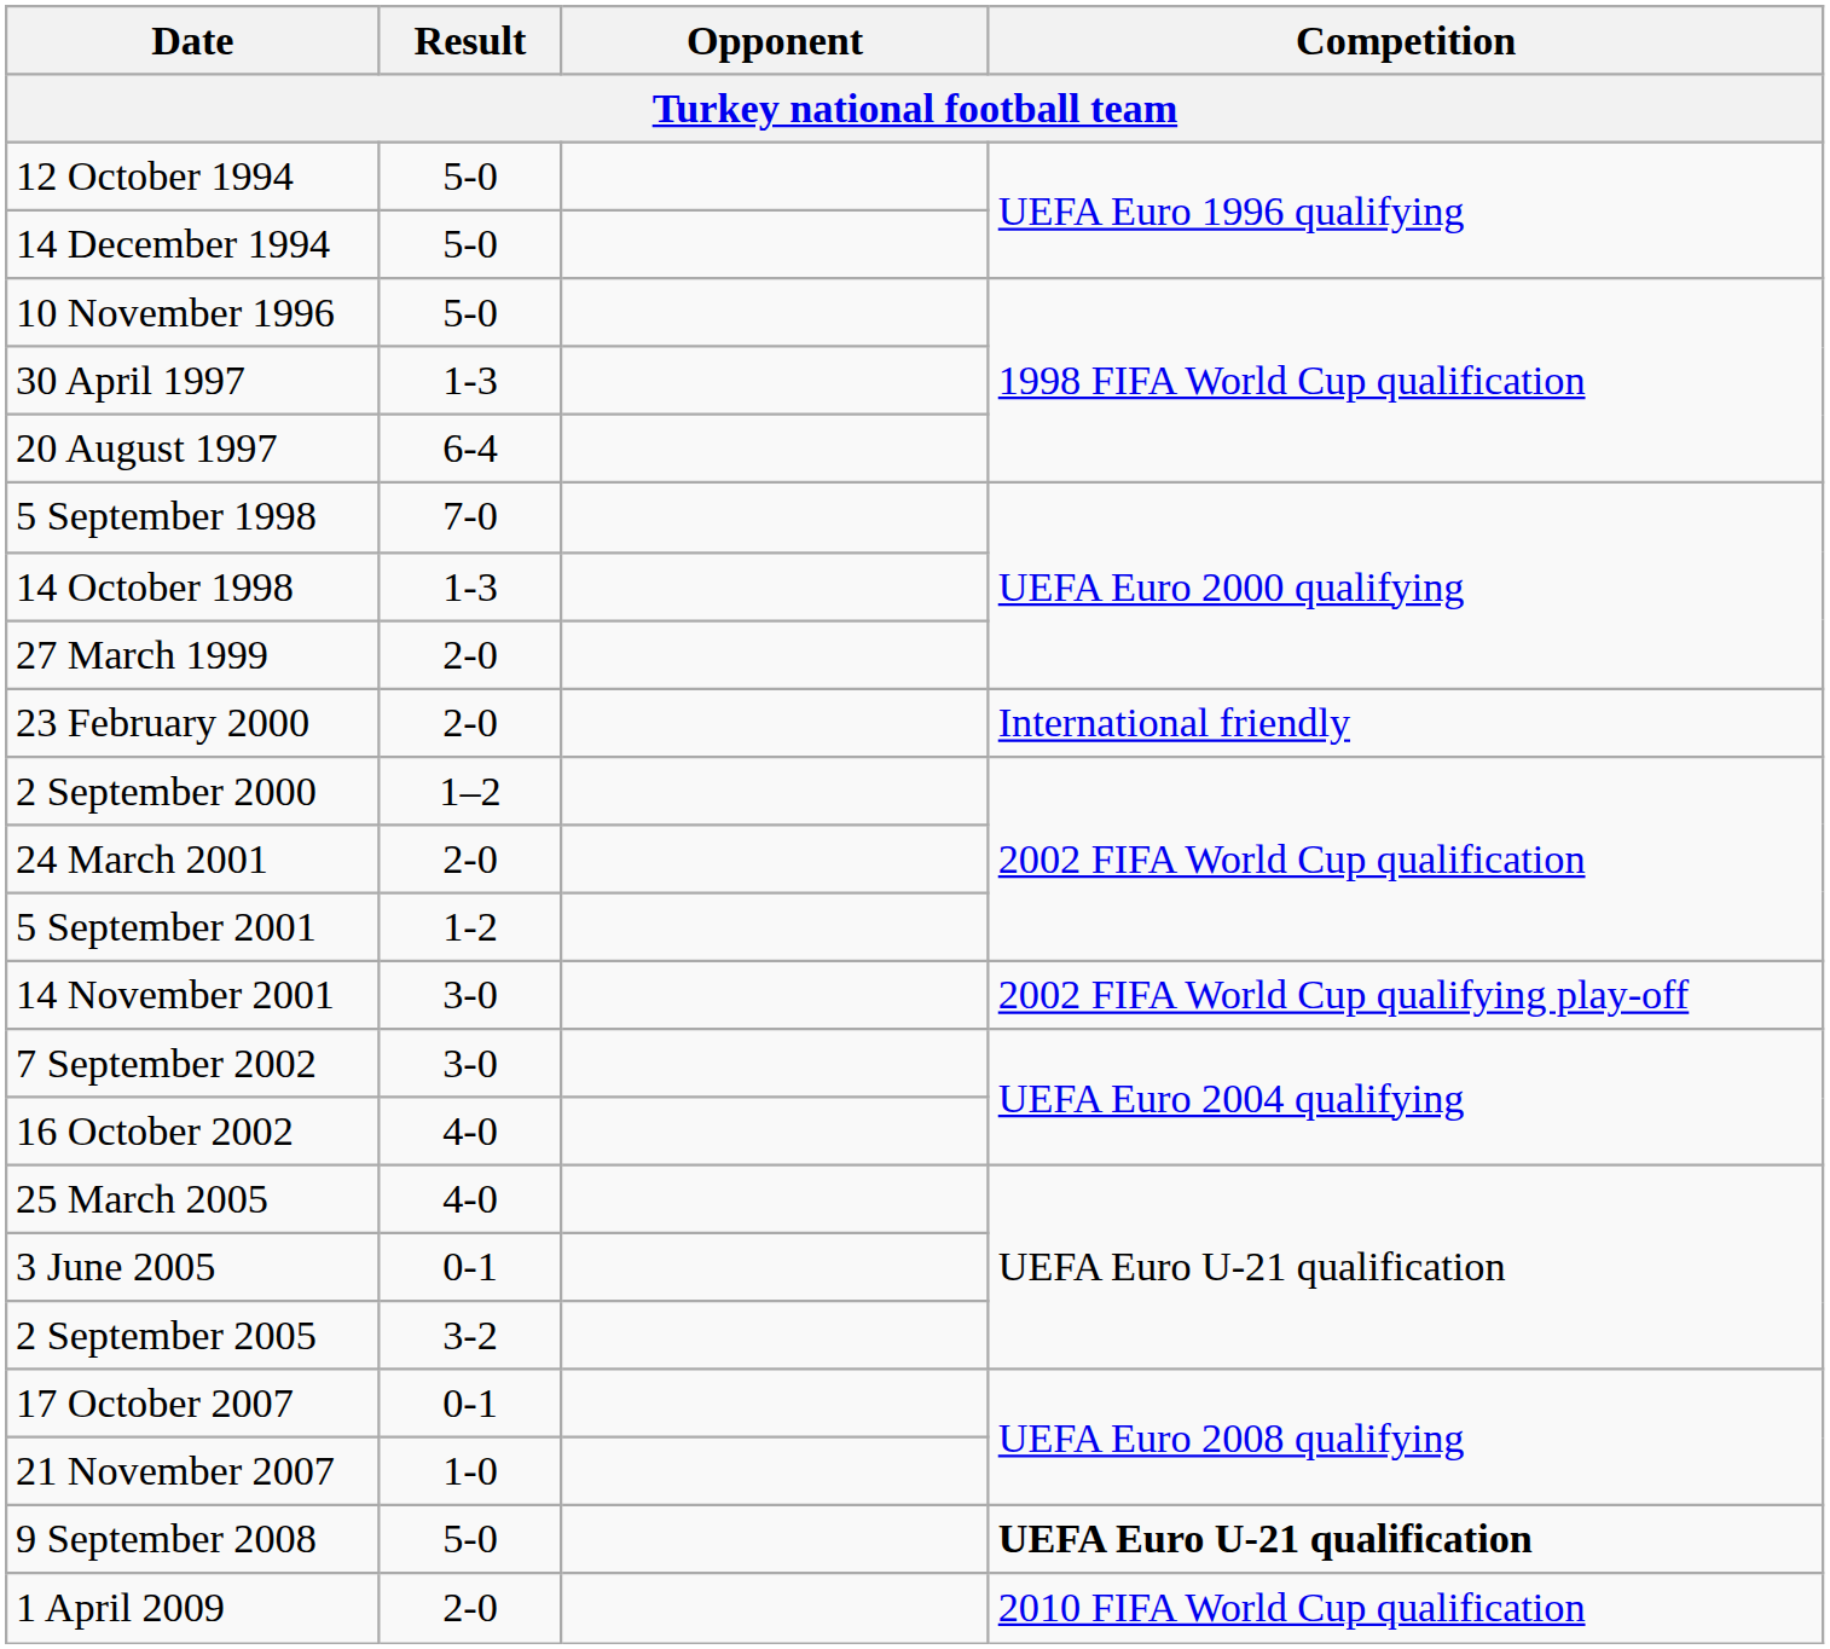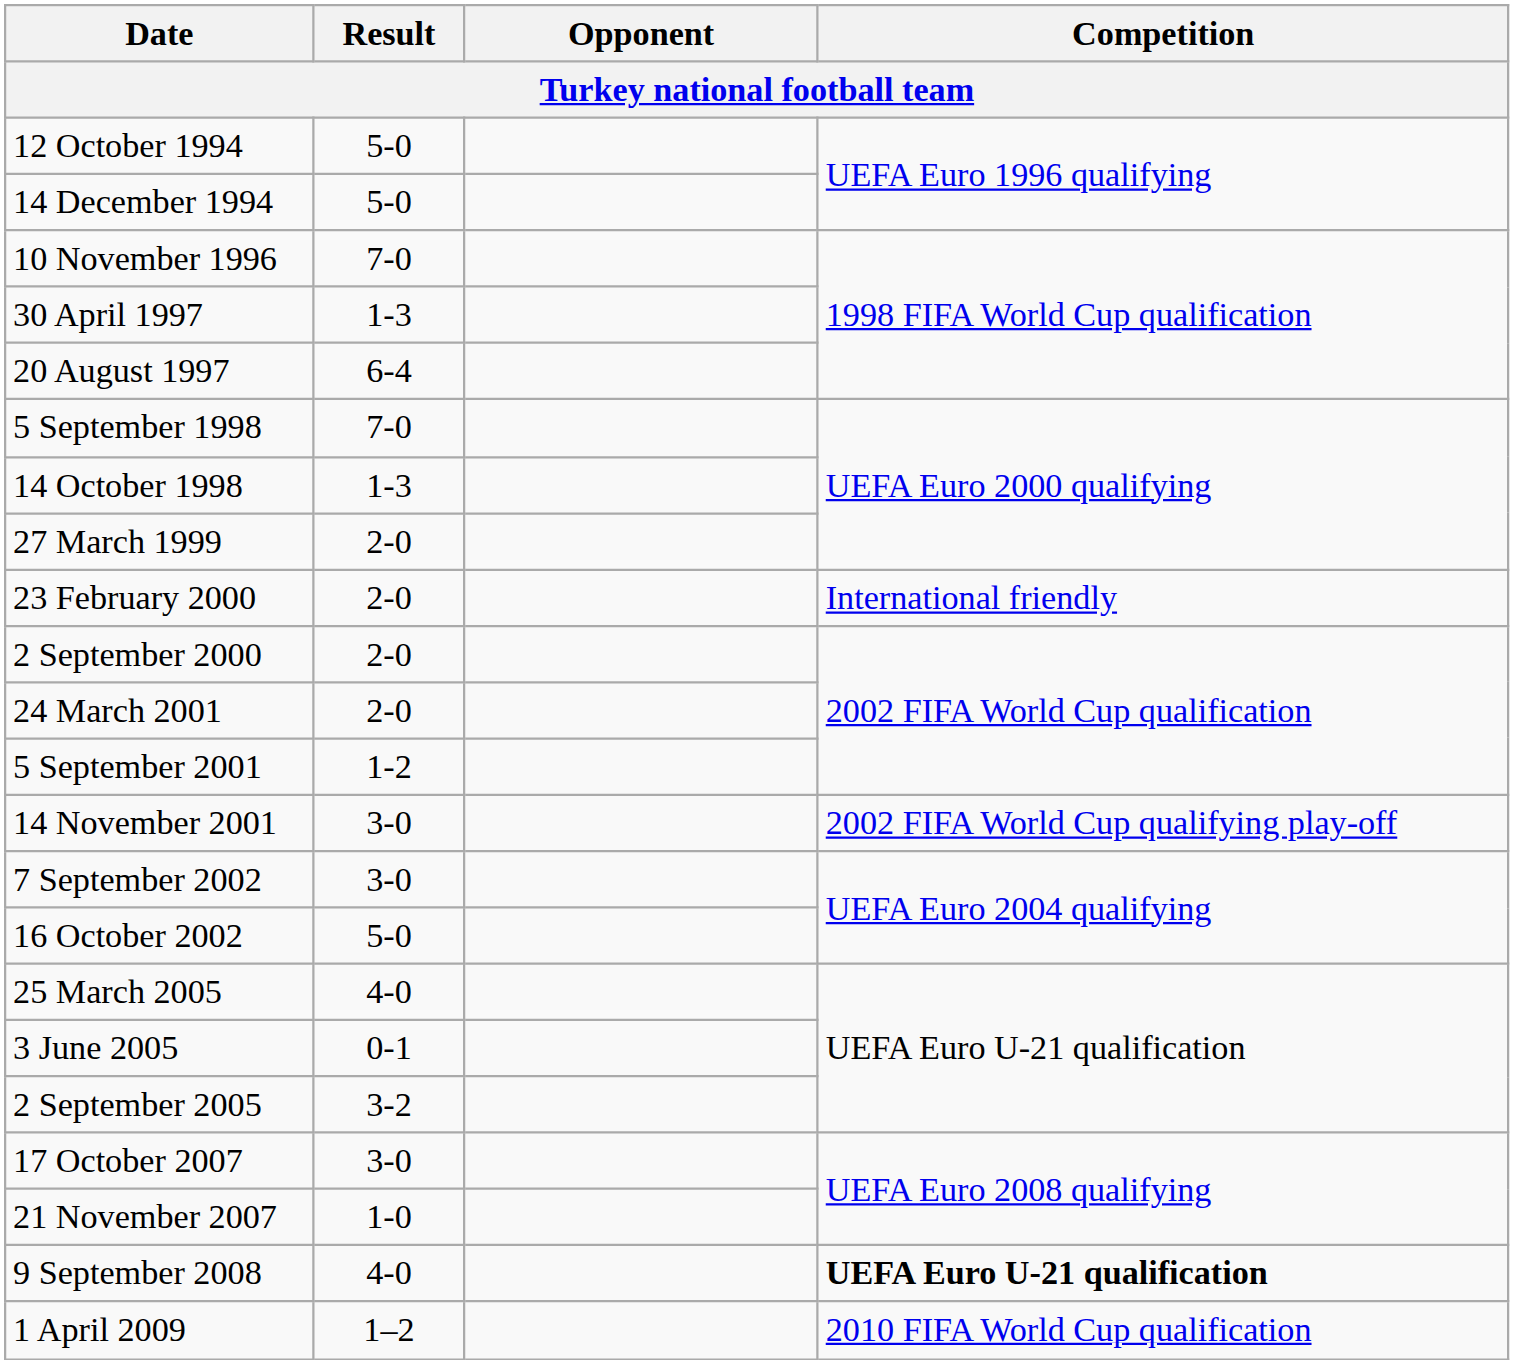 <table class="wikitable" style="font-size:95%; text-align: left;">
 <tr>
 <th width=130>Date</th>
 <th width=60>Result</th>
 <th width=150>Opponent</th>
 <th width=300>Competition</th>
 </tr>
 <tr>
 <th colspan="8"><a href='#'>Turkey national football team</a></th>
 </tr>
 <tr>
 <td>12 October 1994</td>
 <td align=center>5-0</td>
 <td></td>
 <td rowspan="2"><a href='#'>UEFA Euro 1996 qualifying</a></td>
 </tr>
 <tr>
 <td>14 December 1994</td>
 <td align=center>5-0</td>
 <td></td>
 </tr>
 <tr>
 <td>10 November 1996</td>
-<td align=center>5-0</td>
+<td align=center>7-0</td>
 <td></td>
 <td rowspan="3"><a href='#'>1998 FIFA World Cup qualification</a></td>
 </tr>
 <tr>
 <td>30 April 1997</td>
 <td align=center>1-3</td>
 <td></td>
 </tr>
 <tr>
 <td>20 August 1997</td>
 <td align=center>6-4</td>
 <td></td>
 </tr>
 <tr>
 <td>5 September 1998</td>
 <td align=center>7-0</td>
 <td></td>
 <td rowspan="3"><a href='#'>UEFA Euro 2000 qualifying</a></td>
 </tr>
 <tr>
 <td>14 October 1998</td>
 <td align=center>1-3</td>
 <td></td>
 </tr>
 <tr>
 <td>27 March 1999</td>
 <td align=center>2-0</td>
 <td></td>
 </tr>
 <tr>
 <td>23 February 2000</td>
 <td align=center>2-0</td>
 <td></td>
 <td><a href='#'>International friendly</a></td>
 </tr>
 <tr>
 <td>2 September 2000</td>
-<td align=center>1–2</td>
+<td align=center>2-0</td>
 <td></td>
 <td rowspan="3"><a href='#'>2002 FIFA World Cup qualification</a></td>
 </tr>
 <tr>
 <td>24 March 2001</td>
 <td align=center>2-0</td>
 <td></td>
 </tr>
 <tr>
 <td>5 September 2001</td>
 <td align=center>1-2</td>
 <td></td>
 </tr>
 <tr>
 <td>14 November 2001</td>
 <td align=center>3-0</td>
 <td></td>
 <td><a href='#'>2002 FIFA World Cup qualifying play-off</a></td>
 </tr>
 <tr>
 <td>7 September 2002</td>
 <td align=center>3-0</td>
 <td></td>
 <td rowspan="2"><a href='#'>UEFA Euro 2004 qualifying</a></td>
 </tr>
 <tr>
 <td>16 October 2002</td>
-<td align=center>4-0</td>
+<td align=center>5-0</td>
 <td></td>
 </tr>
 <tr>
 <td>25 March 2005</td>
 <td align=center>4-0</td>
 <td></td>
 <td rowspan="3">UEFA Euro U-21 qualification</td>
 </tr>
 <tr>
 <td>3 June 2005</td>
 <td align=center>0-1</td>
 <td></td>
 </tr>
 <tr>
 <td>2 September 2005</td>
 <td align=center>3-2</td>
 <td></td>
 </tr>
 <tr>
 <td>17 October 2007</td>
-<td align=center>0-1</td>
+<td align=center>3-0</td>
 <td></td>
 <td rowspan="2"><a href='#'>UEFA Euro 2008 qualifying</a></td>
 </tr>
 <tr>
 <td>21 November 2007</td>
 <td align=center>1-0</td>
 <td></td>
 </tr>
 <tr>
 <td>9 September 2008</td>
-<td align=center>5-0</td>
+<td align=center>4-0</td>
 <td></td>
 <td><strong>UEFA Euro U-21 qualification</strong></td>
 </tr>
 <tr>
 <td>1 April 2009</td>
-<td align=center>2-0</td>
+<td align=center>1–2</td>
 <td></td>
 <td><a href='#'>2010 FIFA World Cup qualification</a></td>
 </tr>
 </table>
